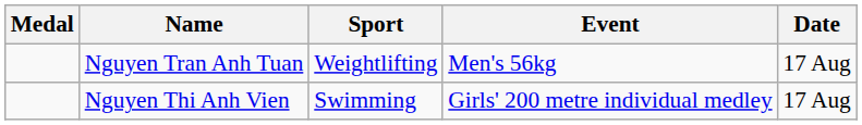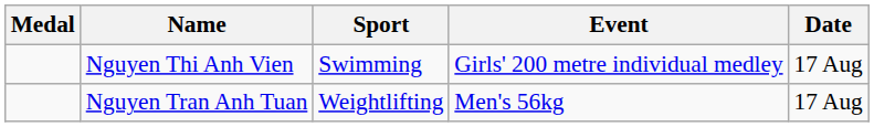 <table class="wikitable sortable" style="font-size:90%">
 <tr>
 <th>Medal</th>
 <th>Name</th>
 <th>Sport</th>
 <th>Event</th>
 <th>Date</th>
 </tr>
 <tr>
 <td></td>
+<td><a href='#'>Nguyen Thi Anh Vien</a></td>
+<td><a href='#'>Swimming</a></td>
+<td><a href='#'>Girls' 200 metre individual medley</a></td>
+<td>17 Aug</td>
+</tr>
+<tr>
+<td></td>
 <td><a href='#'>Nguyen Tran Anh Tuan</a></td>
 <td><a href='#'>Weightlifting</a></td>
 <td><a href='#'>Men's 56kg</a></td>
 <td>17 Aug</td>
 </tr>
-<tr>
-<td></td>
-<td><a href='#'>Nguyen Thi Anh Vien</a></td>
-<td><a href='#'>Swimming</a></td>
-<td><a href='#'>Girls' 200 metre individual medley</a></td>
-<td>17 Aug</td>
-</tr>
 </table>
